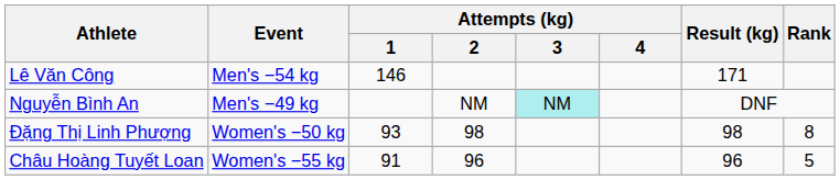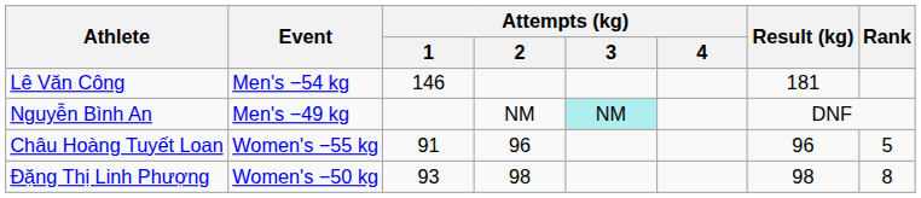 <table class=wikitable style="font-size:90%">
 <tr>
 <th rowspan=2>Athlete</th>
 <th rowspan=2>Event</th>
 <th colspan=4>Attempts (kg)</th>
 <th rowspan=2>Result (kg)</th>
 <th rowspan=2>Rank</th>
 </tr>
 <tr>
 <th width="60">1</th>
 <th width="60">2</th>
 <th width="60">3</th>
 <th width="60">4</th>
 </tr>
 <tr align=center>
 <td align=left><a href='#'>Lê Văn Công</a></td>
 <td align=left><a href='#'>Men's −54 kg</a></td>
 <td>146</td>
 <td></td>
 <td></td>
 <td></td>
-<td>171</td>
+<td>181</td>
 <td></td>
 </tr>
 <tr align=center>
 <td align=left><a href='#'>Nguyễn Bình An</a></td>
 <td align=left><a href='#'>Men's −49 kg</a></td>
 <td></td>
 <td>NM</td>
 <td style="background: paleturquoise;">NM</td>
 <td></td>
 <td colspan=2>DNF</td>
 </tr>
 <tr align=center>
+<td align=left><a href='#'>Châu Hoàng Tuyết Loan</a></td>
+<td align=left><a href='#'>Women's −55 kg</a></td>
+<td>91</td>
+<td>96</td>
+<td></td>
+<td></td>
+<td>96</td>
+<td>5</td>
+</tr>
+<tr align=center>
 <td align=left><a href='#'>Đặng Thị Linh Phượng</a></td>
 <td align=left><a href='#'>Women's −50 kg</a></td>
 <td>93</td>
 <td>98</td>
 <td></td>
 <td></td>
 <td>98</td>
 <td>8</td>
 </tr>
-<tr align=center>
-<td align=left><a href='#'>Châu Hoàng Tuyết Loan</a></td>
-<td align=left><a href='#'>Women's −55 kg</a></td>
-<td>91</td>
-<td>96</td>
-<td></td>
-<td></td>
-<td>96</td>
-<td>5</td>
-</tr>
 </table>
